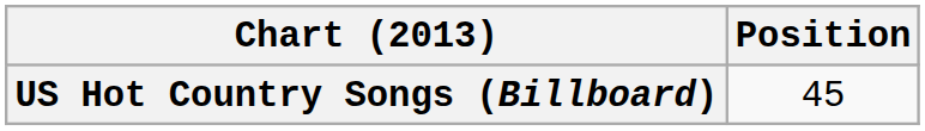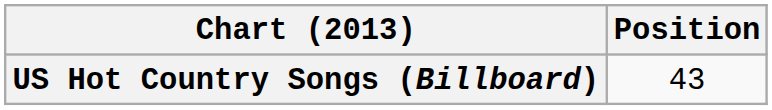 <table class="wikitable sortable plainrowheaders" style="text-align:center">
 <tr>
 <th scope="col">Chart (2013)</th>
 <th scope="col">Position</th>
 </tr>
 <tr>
 <th scope="row">US Hot Country Songs (<em>Billboard</em>)</th>
-<td>45</td>
+<td>43</td>
 </tr>
 </table>
